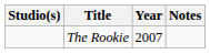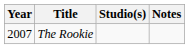 <table class="wikitable">
 <tr>
+<th>Year</th>
+<th>Title</th>
 <th>Studio(s)</th>
-<th>Title</th>
-<th>Year</th>
 <th>Notes</th>
 </tr>
 <tr>
+<td>2007</td>
+<td><em>The Rookie</em></td>
 <td></td>
-<td><em>The Rookie</em></td>
-<td>2007</td>
 <td></td>
 </tr>
 </table>
